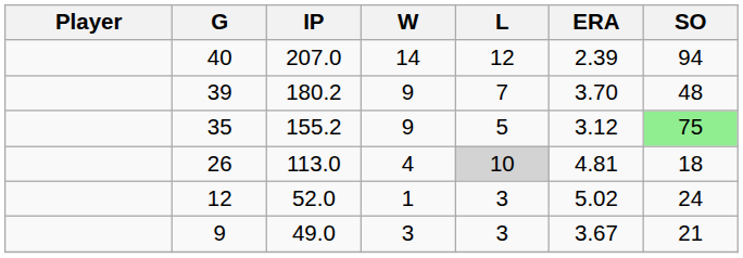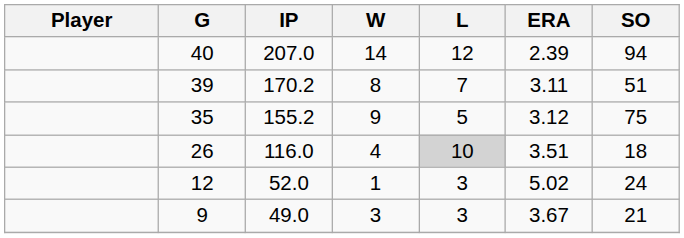 <table class="wikitable sortable">
 <tr>
 <th bgcolor="#DDDDFF" width="16%">Player</th>
 <th bgcolor="#DDDDFF" width="9%">G</th>
 <th bgcolor="#DDDDFF" width="9%">IP</th>
 <th bgcolor="#DDDDFF" width="9%">W</th>
 <th bgcolor="#DDDDFF" width="9%">L</th>
 <th bgcolor="#DDDDFF" width="9%">ERA</th>
 <th bgcolor="#DDDDFF" width="9%">SO</th>
 </tr>
 <tr align="center">
 <td></td>
 <td>40</td>
 <td>207.0</td>
 <td>14</td>
 <td>12</td>
 <td>2.39</td>
 <td>94</td>
 </tr>
 <tr align="center">
 <td></td>
 <td>39</td>
-<td>180.2</td>
-<td>9</td>
+<td>170.2</td>
+<td>8</td>
 <td>7</td>
-<td>3.70</td>
-<td>48</td>
+<td>3.11</td>
+<td>51</td>
 </tr>
 <tr align="center">
 <td></td>
 <td>35</td>
 <td>155.2</td>
 <td>9</td>
 <td>5</td>
 <td>3.12</td>
-<td style="background: lightgreen;">75</td>
+<td>75</td>
 </tr>
 <tr align="center">
 <td></td>
 <td>26</td>
-<td>113.0</td>
+<td>116.0</td>
 <td>4</td>
 <td style="background: lightgrey;">10</td>
-<td>4.81</td>
+<td>3.51</td>
 <td>18</td>
 </tr>
 <tr align="center">
 <td></td>
 <td>12</td>
 <td>52.0</td>
 <td>1</td>
 <td>3</td>
 <td>5.02</td>
 <td>24</td>
 </tr>
 <tr align="center">
 <td></td>
 <td>9</td>
 <td>49.0</td>
 <td>3</td>
 <td>3</td>
 <td>3.67</td>
 <td>21</td>
 </tr>
 <tr align="center">
 </tr>
 </table>
